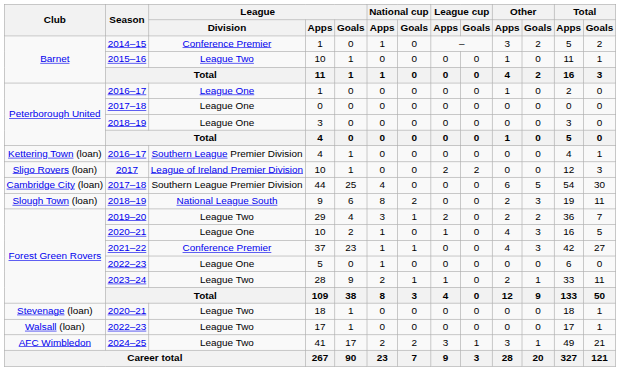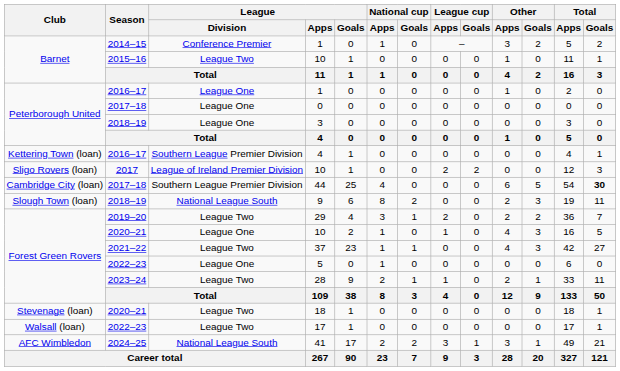 <table class="wikitable" style="text-align: center;">
 <tr>
 <th rowspan="2">Club</th>
 <th rowspan="2">Season</th>
 <th colspan="3">League</th>
 <th colspan="2">National cup</th>
 <th colspan="2">League cup</th>
 <th colspan="2">Other</th>
 <th colspan="2">Total</th>
 </tr>
 <tr>
 <th>Division</th>
 <th>Apps</th>
 <th>Goals</th>
 <th>Apps</th>
 <th>Goals</th>
 <th>Apps</th>
 <th>Goals</th>
 <th>Apps</th>
 <th>Goals</th>
 <th>Apps</th>
 <th>Goals</th>
 </tr>
 <tr>
 <td rowspan="3"><a href='#'>Barnet</a></td>
 <td><a href='#'>2014–15</a></td>
 <td><a href='#'>Conference Premier</a></td>
 <td>1</td>
 <td>0</td>
 <td>1</td>
 <td>0</td>
 <td colspan="2">–</td>
 <td>3</td>
 <td>2</td>
 <td>5</td>
 <td>2</td>
 </tr>
 <tr>
 <td><a href='#'>2015–16</a></td>
 <td><a href='#'>League Two</a></td>
 <td>10</td>
 <td>1</td>
 <td>0</td>
 <td>0</td>
 <td>0</td>
 <td>0</td>
 <td>1</td>
 <td>0</td>
 <td>11</td>
 <td>1</td>
 </tr>
 <tr>
 <th colspan="2">Total</th>
 <th>11</th>
 <th>1</th>
 <th>1</th>
 <th>0</th>
 <th>0</th>
 <th>0</th>
 <th>4</th>
 <th>2</th>
 <th>16</th>
 <th>3</th>
 </tr>
 <tr>
 <td rowspan="4"><a href='#'>Peterborough United</a></td>
 <td><a href='#'>2016–17</a></td>
 <td><a href='#'>League One</a></td>
 <td>1</td>
 <td>0</td>
 <td>0</td>
 <td>0</td>
 <td>0</td>
 <td>0</td>
 <td>1</td>
 <td>0</td>
 <td>2</td>
 <td>0</td>
 </tr>
 <tr>
 <td><a href='#'>2017–18</a></td>
 <td>League One</td>
 <td>0</td>
 <td>0</td>
 <td>0</td>
 <td>0</td>
 <td>0</td>
 <td>0</td>
 <td>0</td>
 <td>0</td>
 <td>0</td>
 <td>0</td>
 </tr>
 <tr>
 <td><a href='#'>2018–19</a></td>
 <td>League One</td>
 <td>3</td>
 <td>0</td>
 <td>0</td>
 <td>0</td>
 <td>0</td>
 <td>0</td>
 <td>0</td>
 <td>0</td>
 <td>3</td>
 <td>0</td>
 </tr>
 <tr>
 <th colspan="2">Total</th>
 <th>4</th>
 <th>0</th>
 <th>0</th>
 <th>0</th>
 <th>0</th>
 <th>0</th>
 <th>1</th>
 <th>0</th>
 <th>5</th>
 <th>0</th>
 </tr>
 <tr>
 <td><a href='#'>Kettering Town</a> (loan)</td>
 <td><a href='#'>2016–17</a></td>
 <td><a href='#'>Southern League</a> Premier Division</td>
 <td>4</td>
 <td>1</td>
 <td>0</td>
 <td>0</td>
 <td>0</td>
 <td>0</td>
 <td>0</td>
 <td>0</td>
 <td>4</td>
 <td>1</td>
 </tr>
 <tr>
 <td><a href='#'>Sligo Rovers</a> (loan)</td>
 <td><a href='#'>2017</a></td>
 <td><a href='#'>League of Ireland Premier Division</a></td>
 <td>10</td>
 <td>1</td>
 <td>0</td>
 <td>0</td>
 <td>2</td>
 <td>2</td>
 <td>0</td>
 <td>0</td>
 <td>12</td>
 <td>3</td>
 </tr>
 <tr>
 <td><a href='#'>Cambridge City</a> (loan)</td>
 <td><a href='#'>2017–18</a></td>
 <td>Southern League Premier Division</td>
 <td>44</td>
 <td>25</td>
 <td>4</td>
 <td>0</td>
 <td>0</td>
 <td>0</td>
 <td>6</td>
 <td>5</td>
 <td>54</td>
-<td>30</td>
+<td><strong>30</strong></td>
 </tr>
 <tr>
 <td><a href='#'>Slough Town</a> (loan)</td>
 <td><a href='#'>2018–19</a></td>
 <td><a href='#'>National League South</a></td>
 <td>9</td>
 <td>6</td>
 <td>8</td>
 <td>2</td>
 <td>0</td>
 <td>0</td>
 <td>2</td>
 <td>3</td>
 <td>19</td>
 <td>11</td>
 </tr>
 <tr>
 <td rowspan="6"><a href='#'>Forest Green Rovers</a></td>
 <td><a href='#'>2019–20</a></td>
 <td>League Two</td>
 <td>29</td>
 <td>4</td>
 <td>3</td>
 <td>1</td>
 <td>2</td>
 <td>0</td>
 <td>2</td>
 <td>2</td>
 <td>36</td>
 <td>7</td>
 </tr>
 <tr>
 <td><a href='#'>2020–21</a></td>
 <td>League One</td>
 <td>10</td>
 <td>2</td>
 <td>1</td>
 <td>0</td>
 <td>1</td>
 <td>0</td>
 <td>4</td>
 <td>3</td>
 <td>16</td>
 <td>5</td>
 </tr>
 <tr>
 <td><a href='#'>2021–22</a></td>
-<td><a href='#'>Conference Premier</a></td>
+<td>League Two</td>
 <td>37</td>
 <td>23</td>
 <td>1</td>
 <td>1</td>
 <td>0</td>
 <td>0</td>
 <td>4</td>
 <td>3</td>
 <td>42</td>
 <td>27</td>
 </tr>
 <tr>
 <td><a href='#'>2022–23</a></td>
 <td>League One</td>
 <td>5</td>
 <td>0</td>
 <td>1</td>
 <td>0</td>
 <td>0</td>
 <td>0</td>
 <td>0</td>
 <td>0</td>
 <td>6</td>
 <td>0</td>
 </tr>
 <tr>
 <td><a href='#'>2023–24</a></td>
 <td>League Two</td>
 <td>28</td>
 <td>9</td>
 <td>2</td>
 <td>1</td>
 <td>1</td>
 <td>0</td>
 <td>2</td>
 <td>1</td>
 <td>33</td>
 <td>11</td>
 </tr>
 <tr>
 <th colspan="2">Total</th>
 <th>109</th>
 <th>38</th>
 <th>8</th>
 <th>3</th>
 <th>4</th>
 <th>0</th>
 <th>12</th>
 <th>9</th>
 <th>133</th>
 <th>50</th>
 </tr>
 <tr>
 <td><a href='#'>Stevenage</a> (loan)</td>
 <td><a href='#'>2020–21</a></td>
 <td>League Two</td>
 <td>18</td>
 <td>1</td>
 <td>0</td>
 <td>0</td>
 <td>0</td>
 <td>0</td>
 <td>0</td>
 <td>0</td>
 <td>18</td>
 <td>1</td>
 </tr>
 <tr>
 <td><a href='#'>Walsall</a> (loan)</td>
 <td><a href='#'>2022–23</a></td>
 <td>League Two</td>
 <td>17</td>
 <td>1</td>
 <td>0</td>
 <td>0</td>
 <td>0</td>
 <td>0</td>
 <td>0</td>
 <td>0</td>
 <td>17</td>
 <td>1</td>
 </tr>
 <tr>
 <td><a href='#'>AFC Wimbledon</a></td>
 <td><a href='#'>2024–25</a></td>
-<td>League Two</td>
+<td><a href='#'>National League South</a></td>
 <td>41</td>
 <td>17</td>
 <td>2</td>
 <td>2</td>
 <td>3</td>
 <td>1</td>
 <td>3</td>
 <td>1</td>
 <td>49</td>
 <td>21</td>
 </tr>
 <tr>
 <th colspan="3">Career total</th>
 <th>267</th>
 <th>90</th>
 <th>23</th>
 <th>7</th>
 <th>9</th>
 <th>3</th>
 <th>28</th>
 <th>20</th>
 <th>327</th>
 <th>121</th>
 </tr>
 </table>
